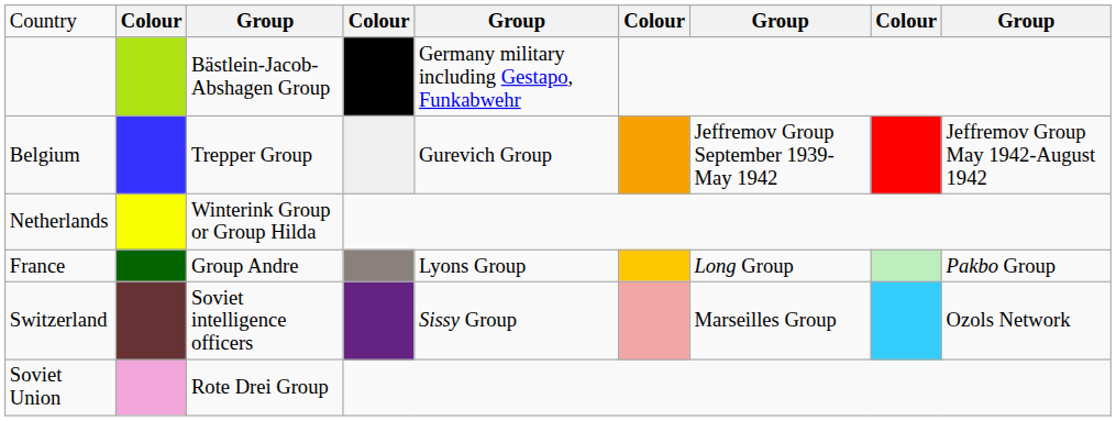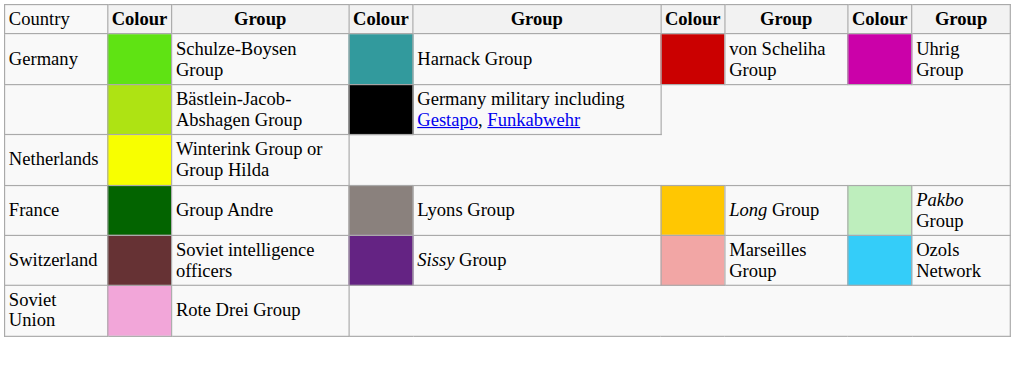 <table class="wikitable">
 <tr>
 <td>Country</td>
 <th>Colour</th>
 <th>Group</th>
 <th>Colour</th>
 <th>Group</th>
 <th>Colour</th>
 <th>Group</th>
 <th>Colour</th>
 <th>Group</th>
 </tr>
 <tr>
+<td>Germany</td>
+<th style="background-color:#5fe313;width:1em"></th>
+<td>Schulze-Boysen Group</td>
+<th style="background-color:#329a9d;width:1em"></th>
+<td>Harnack Group</td>
+<th style="background-color:#cb0000;width:1em"></th>
+<td>von Scheliha Group</td>
+<th style="background-color:#cb01a9;width:1em"></th>
+<td>Uhrig Group</td>
+</tr>
+<tr>
 <td></td>
 <th style="background-color:#aee313;width:1em"></th>
 <td>Bästlein-Jacob-Abshagen Group</td>
 <th style="background-color:#000000;width:1em"></th>
 <td>Germany military including <a href='#'>Gestapo</a>, <a href='#'>Funkabwehr</a></td>
-</tr>
-<tr>
-<td>Belgium</td>
-<th style="background-color:#3531ff;width:1em"></th>
-<td>Trepper Group</td>
-<th style="background-color:#efefef;width:1em"></th>
-<td>Gurevich Group</td>
-<th style="background-color:#f8a102;width:1em"></th>
-<td>Jeffremov Group September 1939-May 1942</td>
-<th style="background-color:#fe0000;width:1em"></th>
-<td>Jeffremov Group May 1942-August 1942</td>
 </tr>
 <tr>
 <td>Netherlands</td>
 <th style="background-color:#f8ff00;width:1em"></th>
 <td>Winterink Group or Group Hilda</td>
 </tr>
 <tr>
 <td>France</td>
 <th style="background-color:#036400;width:1em"></th>
 <td>Group Andre</td>
 <th style="background-color:#8A817D;width:1em"></th>
 <td>Lyons Group</td>
 <th style="background-color:#ffc702;width:1em"></th>
 <td><em>Long</em> Group</td>
 <th style="background-color:#beeebd;width:1em"></th>
 <td><em>Pakbo</em> Group</td>
 </tr>
 <tr>
 <td>Switzerland</td>
 <th style="background-color:#663234;width:1em"></th>
 <td>Soviet intelligence officers</td>
 <th style="background-color:#642383;width:1em"></th>
 <td><em>Sissy</em> Group</td>
 <th style="background-color:#f2a6a5;width:1em"></th>
 <td>Marseilles Group</td>
 <th style="background-color:#34cdf9;width:1em"></th>
 <td>Ozols Network</td>
 </tr>
 <tr>
 <td>Soviet Union</td>
 <th style="background-color:#f2a6d9;width:1em"></th>
 <td>Rote Drei Group</td>
 </tr>
 </table>
